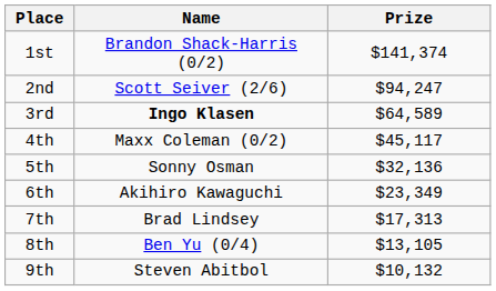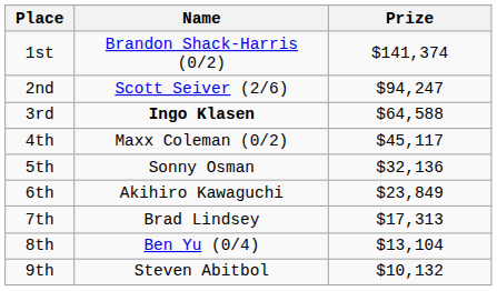 <table class="wikitable">
 <tr>
 <th width="50">Place</th>
 <th width="200">Name</th>
 <th width="125">Prize</th>
 </tr>
 <tr>
 <td align=center>1st</td>
 <td align=center> <a href='#'>Brandon Shack-Harris</a> (0/2)</td>
 <td align=center>$141,374</td>
 </tr>
 <tr>
 <td align=center>2nd</td>
 <td align=center> <a href='#'>Scott Seiver</a> (2/6)</td>
 <td align=center>$94,247</td>
 </tr>
 <tr>
 <td align=center>3rd</td>
 <td align=center><strong> Ingo Klasen</strong></td>
-<td align=center>$64,589</td>
+<td align=center>$64,588</td>
 </tr>
 <tr>
 <td align=center>4th</td>
 <td align=center> Maxx Coleman (0/2)</td>
 <td align=center>$45,117</td>
 </tr>
 <tr>
 <td align=center>5th</td>
 <td align=center> Sonny Osman</td>
 <td align=center>$32,136</td>
 </tr>
 <tr>
 <td align=center>6th</td>
 <td align=center> Akihiro Kawaguchi</td>
-<td align=center>$23,349</td>
+<td align=center>$23,849</td>
 </tr>
 <tr>
 <td align=center>7th</td>
 <td align=center> Brad Lindsey</td>
 <td align=center>$17,313</td>
 </tr>
 <tr>
 <td align=center>8th</td>
 <td align=center> <a href='#'>Ben Yu</a> (0/4)</td>
-<td align=center>$13,105</td>
+<td align=center>$13,104</td>
 </tr>
 <tr>
 <td align=center>9th</td>
 <td align=center> Steven Abitbol</td>
 <td align=center>$10,132</td>
 </tr>
 </table>
